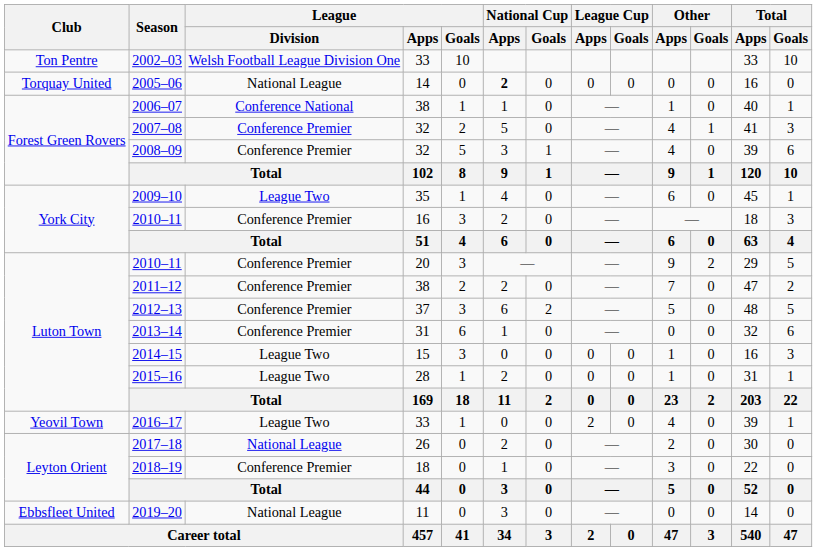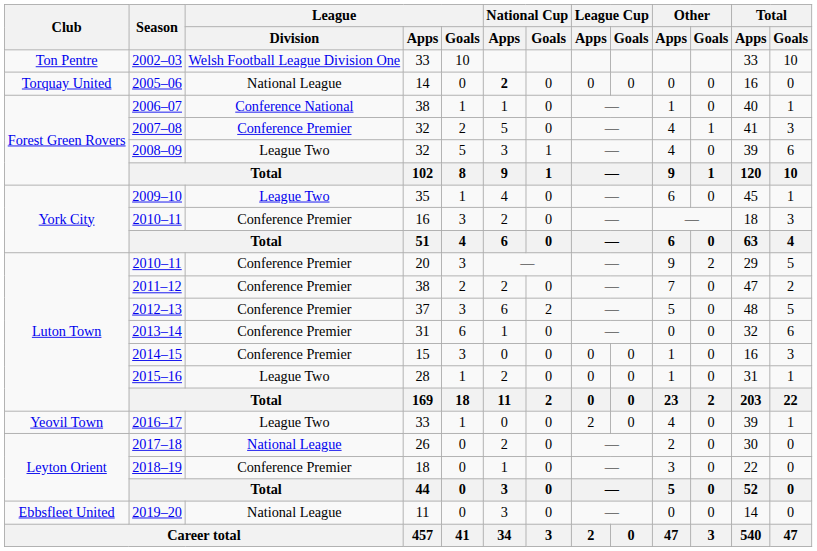 <table class=wikitable style=text-align:center>
 <tr>
 <th rowspan=2>Club</th>
 <th rowspan=2>Season</th>
 <th colspan=3>League</th>
 <th colspan=2>National Cup</th>
 <th colspan=2>League Cup</th>
 <th colspan=2>Other</th>
 <th colspan=2>Total</th>
 </tr>
 <tr>
 <th>Division</th>
 <th>Apps</th>
 <th>Goals</th>
 <th>Apps</th>
 <th>Goals</th>
 <th>Apps</th>
 <th>Goals</th>
 <th>Apps</th>
 <th>Goals</th>
 <th>Apps</th>
 <th>Goals</th>
 </tr>
 <tr>
 <td><a href='#'>Ton Pentre</a></td>
 <td><a href='#'>2002–03</a></td>
 <td><a href='#'>Welsh Football League Division One</a></td>
 <td>33</td>
 <td>10</td>
 <td></td>
 <td></td>
 <td></td>
 <td></td>
 <td></td>
 <td></td>
 <td>33</td>
 <td>10</td>
 </tr>
 <tr>
 <td><a href='#'>Torquay United</a></td>
 <td><a href='#'>2005–06</a></td>
 <td>National League</td>
 <td>14</td>
 <td>0</td>
 <td><strong>2</strong></td>
 <td>0</td>
 <td>0</td>
 <td>0</td>
 <td>0</td>
 <td>0</td>
 <td>16</td>
 <td>0</td>
 </tr>
 <tr>
 <td rowspan=4><a href='#'>Forest Green Rovers</a></td>
 <td><a href='#'>2006–07</a></td>
 <td><a href='#'>Conference National</a></td>
 <td>38</td>
 <td>1</td>
 <td>1</td>
 <td>0</td>
 <td colspan=2>—</td>
 <td>1</td>
 <td>0</td>
 <td>40</td>
 <td>1</td>
 </tr>
 <tr>
 <td><a href='#'>2007–08</a></td>
 <td><a href='#'>Conference Premier</a></td>
 <td>32</td>
 <td>2</td>
 <td>5</td>
 <td>0</td>
 <td colspan=2>—</td>
 <td>4</td>
 <td>1</td>
 <td>41</td>
 <td>3</td>
 </tr>
 <tr>
 <td><a href='#'>2008–09</a></td>
-<td>Conference Premier</td>
+<td>League Two</td>
 <td>32</td>
 <td>5</td>
 <td>3</td>
 <td>1</td>
 <td colspan=2>—</td>
 <td>4</td>
 <td>0</td>
 <td>39</td>
 <td>6</td>
 </tr>
 <tr>
 <th colspan=2>Total</th>
 <th>102</th>
 <th>8</th>
 <th>9</th>
 <th>1</th>
 <th colspan=2>—</th>
 <th>9</th>
 <th>1</th>
 <th>120</th>
 <th>10</th>
 </tr>
 <tr>
 <td rowspan=3><a href='#'>York City</a></td>
 <td><a href='#'>2009–10</a></td>
 <td><a href='#'>League Two</a></td>
 <td>35</td>
 <td>1</td>
 <td>4</td>
 <td>0</td>
 <td colspan=2>—</td>
 <td>6</td>
 <td>0</td>
 <td>45</td>
 <td>1</td>
 </tr>
 <tr>
 <td><a href='#'>2010–11</a></td>
 <td>Conference Premier</td>
 <td>16</td>
 <td>3</td>
 <td>2</td>
 <td>0</td>
 <td colspan=2>—</td>
 <td colspan=2>—</td>
 <td>18</td>
 <td>3</td>
 </tr>
 <tr>
 <th colspan=2>Total</th>
 <th>51</th>
 <th>4</th>
 <th>6</th>
 <th>0</th>
 <th colspan=2>—</th>
 <th>6</th>
 <th>0</th>
 <th>63</th>
 <th>4</th>
 </tr>
 <tr>
 <td rowspan=7><a href='#'>Luton Town</a></td>
 <td><a href='#'>2010–11</a></td>
 <td>Conference Premier</td>
 <td>20</td>
 <td>3</td>
 <td colspan=2>—</td>
 <td colspan=2>—</td>
 <td>9</td>
 <td>2</td>
 <td>29</td>
 <td>5</td>
 </tr>
 <tr>
 <td><a href='#'>2011–12</a></td>
 <td>Conference Premier</td>
 <td>38</td>
 <td>2</td>
 <td>2</td>
 <td>0</td>
 <td colspan=2>—</td>
 <td>7</td>
 <td>0</td>
 <td>47</td>
 <td>2</td>
 </tr>
 <tr>
 <td><a href='#'>2012–13</a></td>
 <td>Conference Premier</td>
 <td>37</td>
 <td>3</td>
 <td>6</td>
 <td>2</td>
 <td colspan=2>—</td>
 <td>5</td>
 <td>0</td>
 <td>48</td>
 <td>5</td>
 </tr>
 <tr>
 <td><a href='#'>2013–14</a></td>
 <td>Conference Premier</td>
 <td>31</td>
 <td>6</td>
 <td>1</td>
 <td>0</td>
 <td colspan=2>—</td>
 <td>0</td>
 <td>0</td>
 <td>32</td>
 <td>6</td>
 </tr>
 <tr>
 <td><a href='#'>2014–15</a></td>
-<td>League Two</td>
+<td>Conference Premier</td>
 <td>15</td>
 <td>3</td>
 <td>0</td>
 <td>0</td>
 <td>0</td>
 <td>0</td>
 <td>1</td>
 <td>0</td>
 <td>16</td>
 <td>3</td>
 </tr>
 <tr>
 <td><a href='#'>2015–16</a></td>
 <td>League Two</td>
 <td>28</td>
 <td>1</td>
 <td>2</td>
 <td>0</td>
 <td>0</td>
 <td>0</td>
 <td>1</td>
 <td>0</td>
 <td>31</td>
 <td>1</td>
 </tr>
 <tr>
 <th colspan=2>Total</th>
 <th>169</th>
 <th>18</th>
 <th>11</th>
 <th>2</th>
 <th>0</th>
 <th>0</th>
 <th>23</th>
 <th>2</th>
 <th>203</th>
 <th>22</th>
 </tr>
 <tr>
 <td><a href='#'>Yeovil Town</a></td>
 <td><a href='#'>2016–17</a></td>
 <td>League Two</td>
 <td>33</td>
 <td>1</td>
 <td>0</td>
 <td>0</td>
 <td>2</td>
 <td>0</td>
 <td>4</td>
 <td>0</td>
 <td>39</td>
 <td>1</td>
 </tr>
 <tr>
 <td rowspan=3><a href='#'>Leyton Orient</a></td>
 <td><a href='#'>2017–18</a></td>
 <td><a href='#'>National League</a></td>
 <td>26</td>
 <td>0</td>
 <td>2</td>
 <td>0</td>
 <td colspan=2>—</td>
 <td>2</td>
 <td>0</td>
 <td>30</td>
 <td>0</td>
 </tr>
 <tr>
 <td><a href='#'>2018–19</a></td>
 <td>Conference Premier</td>
 <td>18</td>
 <td>0</td>
 <td>1</td>
 <td>0</td>
 <td colspan=2>—</td>
 <td>3</td>
 <td>0</td>
 <td>22</td>
 <td>0</td>
 </tr>
 <tr>
 <th colspan=2>Total</th>
 <th>44</th>
 <th>0</th>
 <th>3</th>
 <th>0</th>
 <th colspan=2>—</th>
 <th>5</th>
 <th>0</th>
 <th>52</th>
 <th>0</th>
 </tr>
 <tr>
 <td><a href='#'>Ebbsfleet United</a></td>
 <td><a href='#'>2019–20</a></td>
 <td>National League</td>
 <td>11</td>
 <td>0</td>
 <td>3</td>
 <td>0</td>
 <td colspan=2>—</td>
 <td>0</td>
 <td>0</td>
 <td>14</td>
 <td>0</td>
 </tr>
 <tr>
 <th colspan=3>Career total</th>
 <th>457</th>
 <th>41</th>
 <th>34</th>
 <th>3</th>
 <th>2</th>
 <th>0</th>
 <th>47</th>
 <th>3</th>
 <th>540</th>
 <th>47</th>
 </tr>
 </table>
